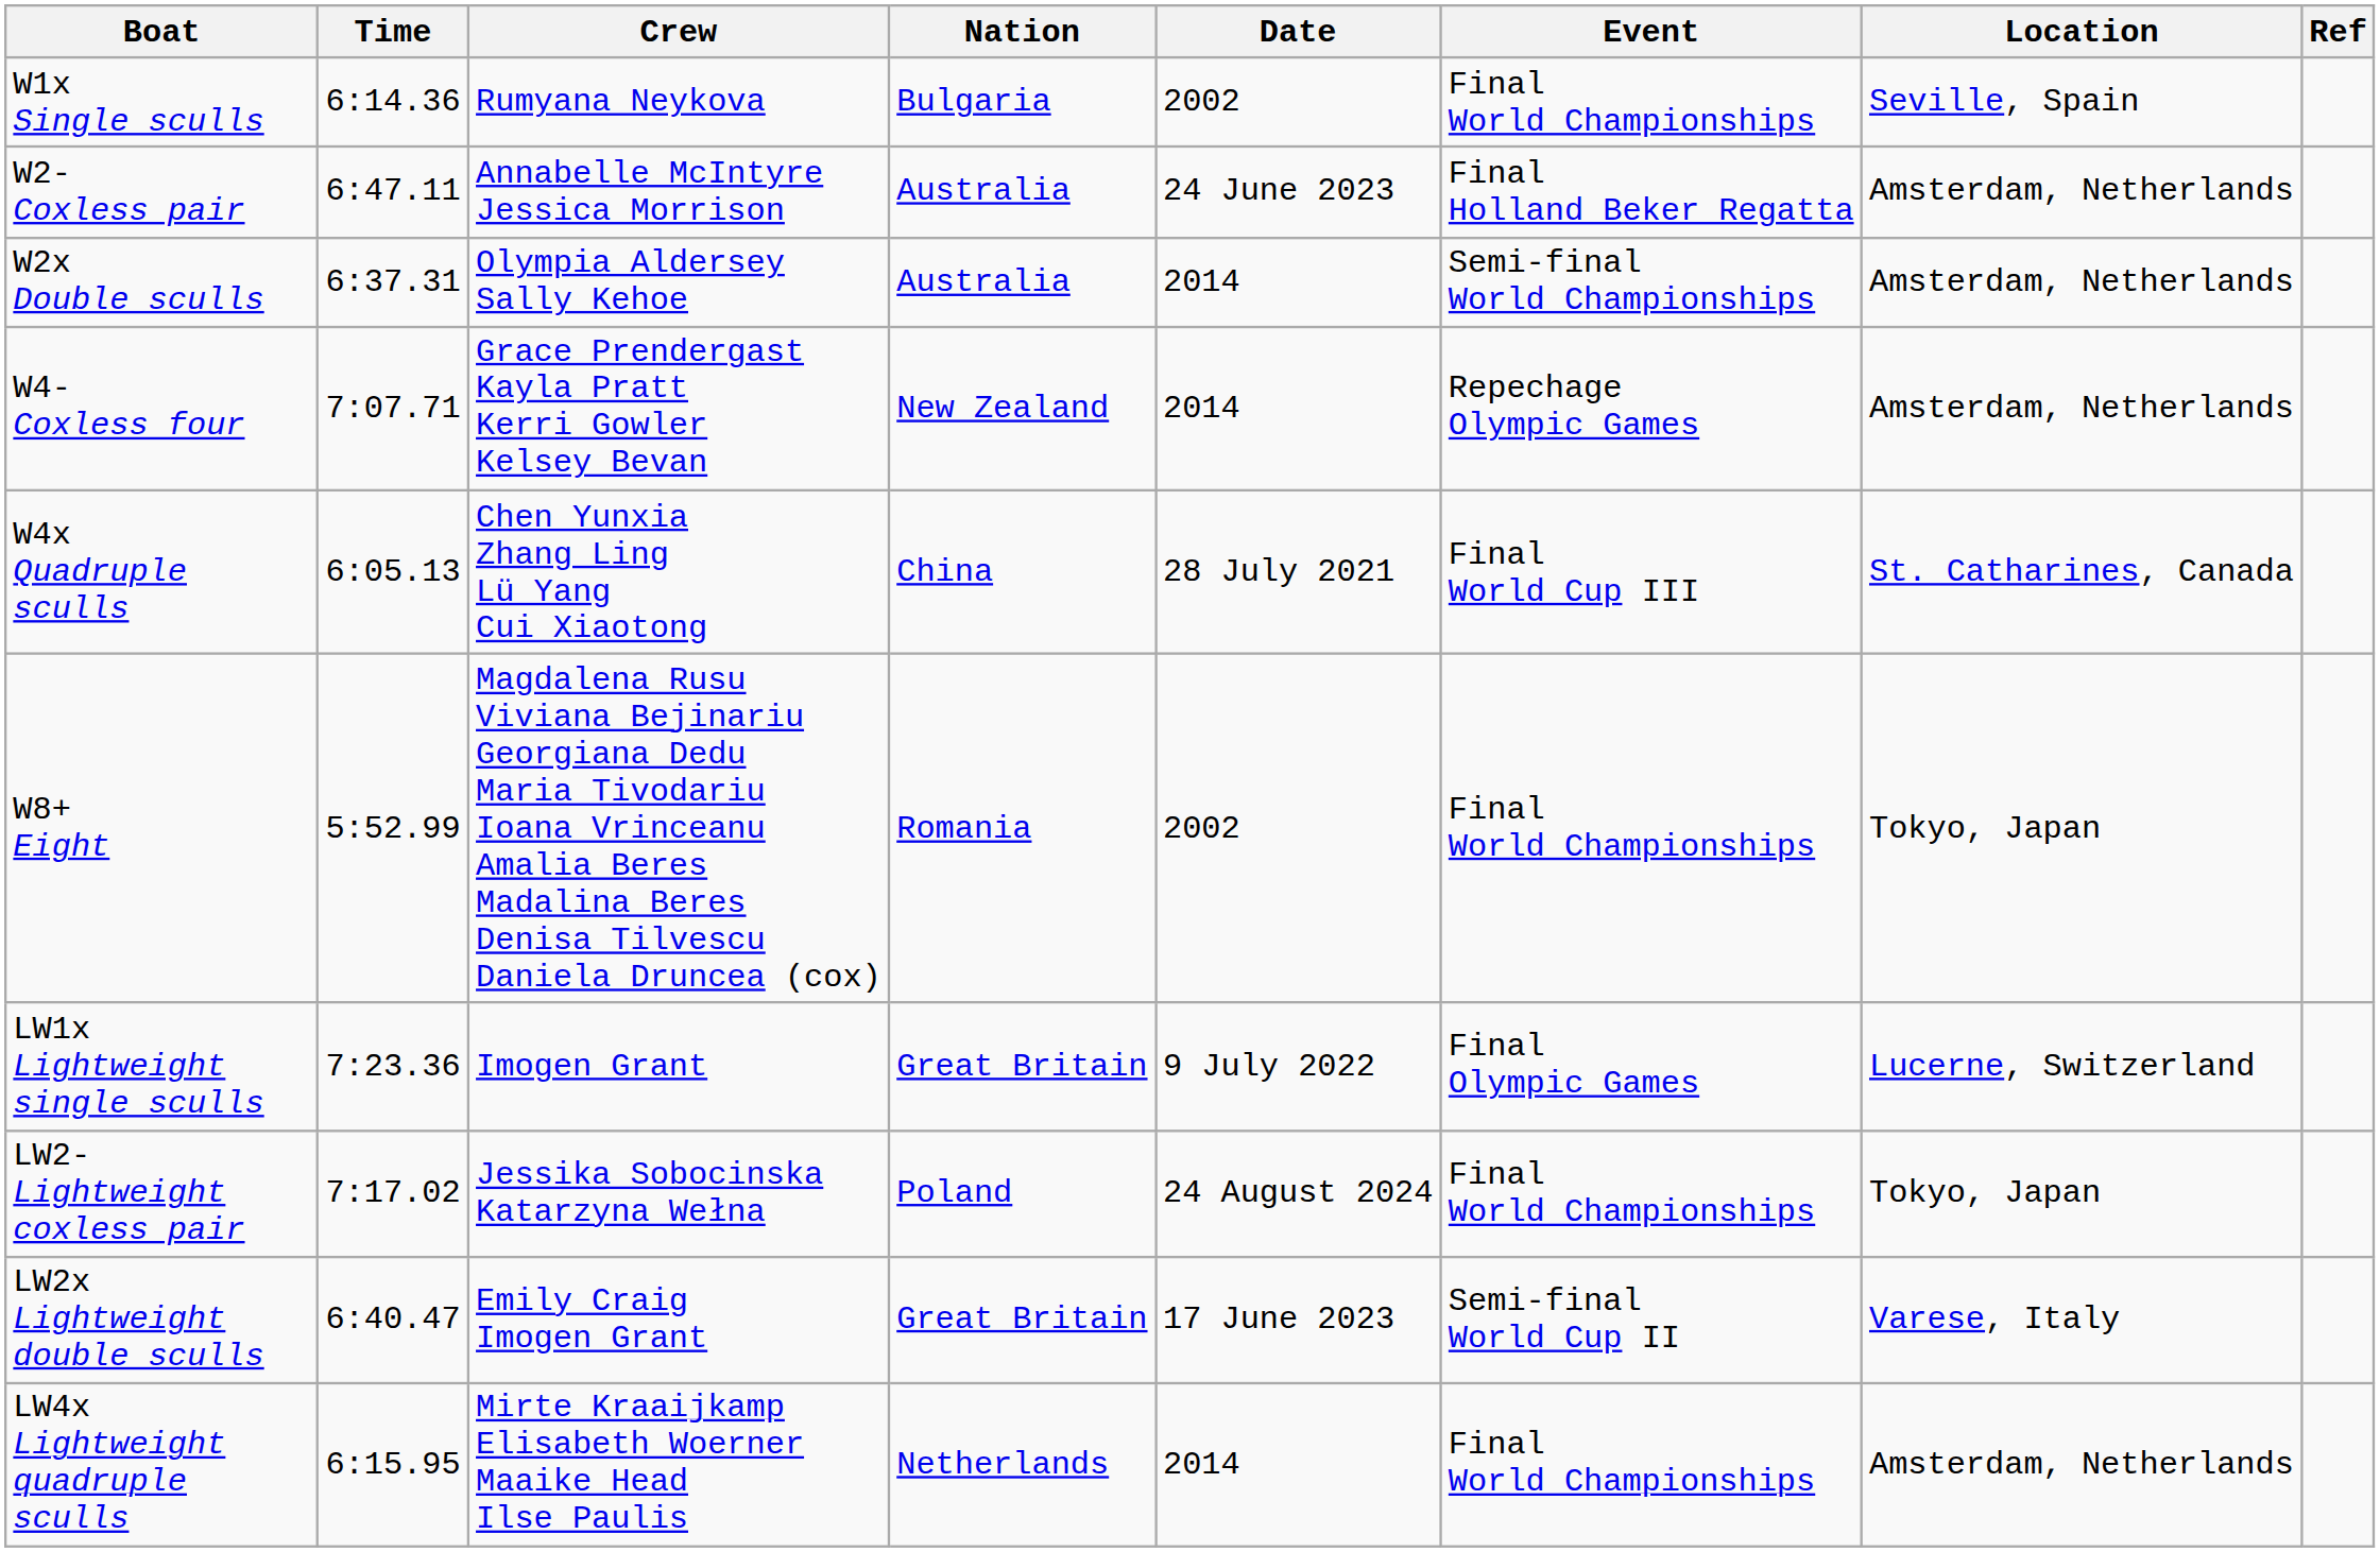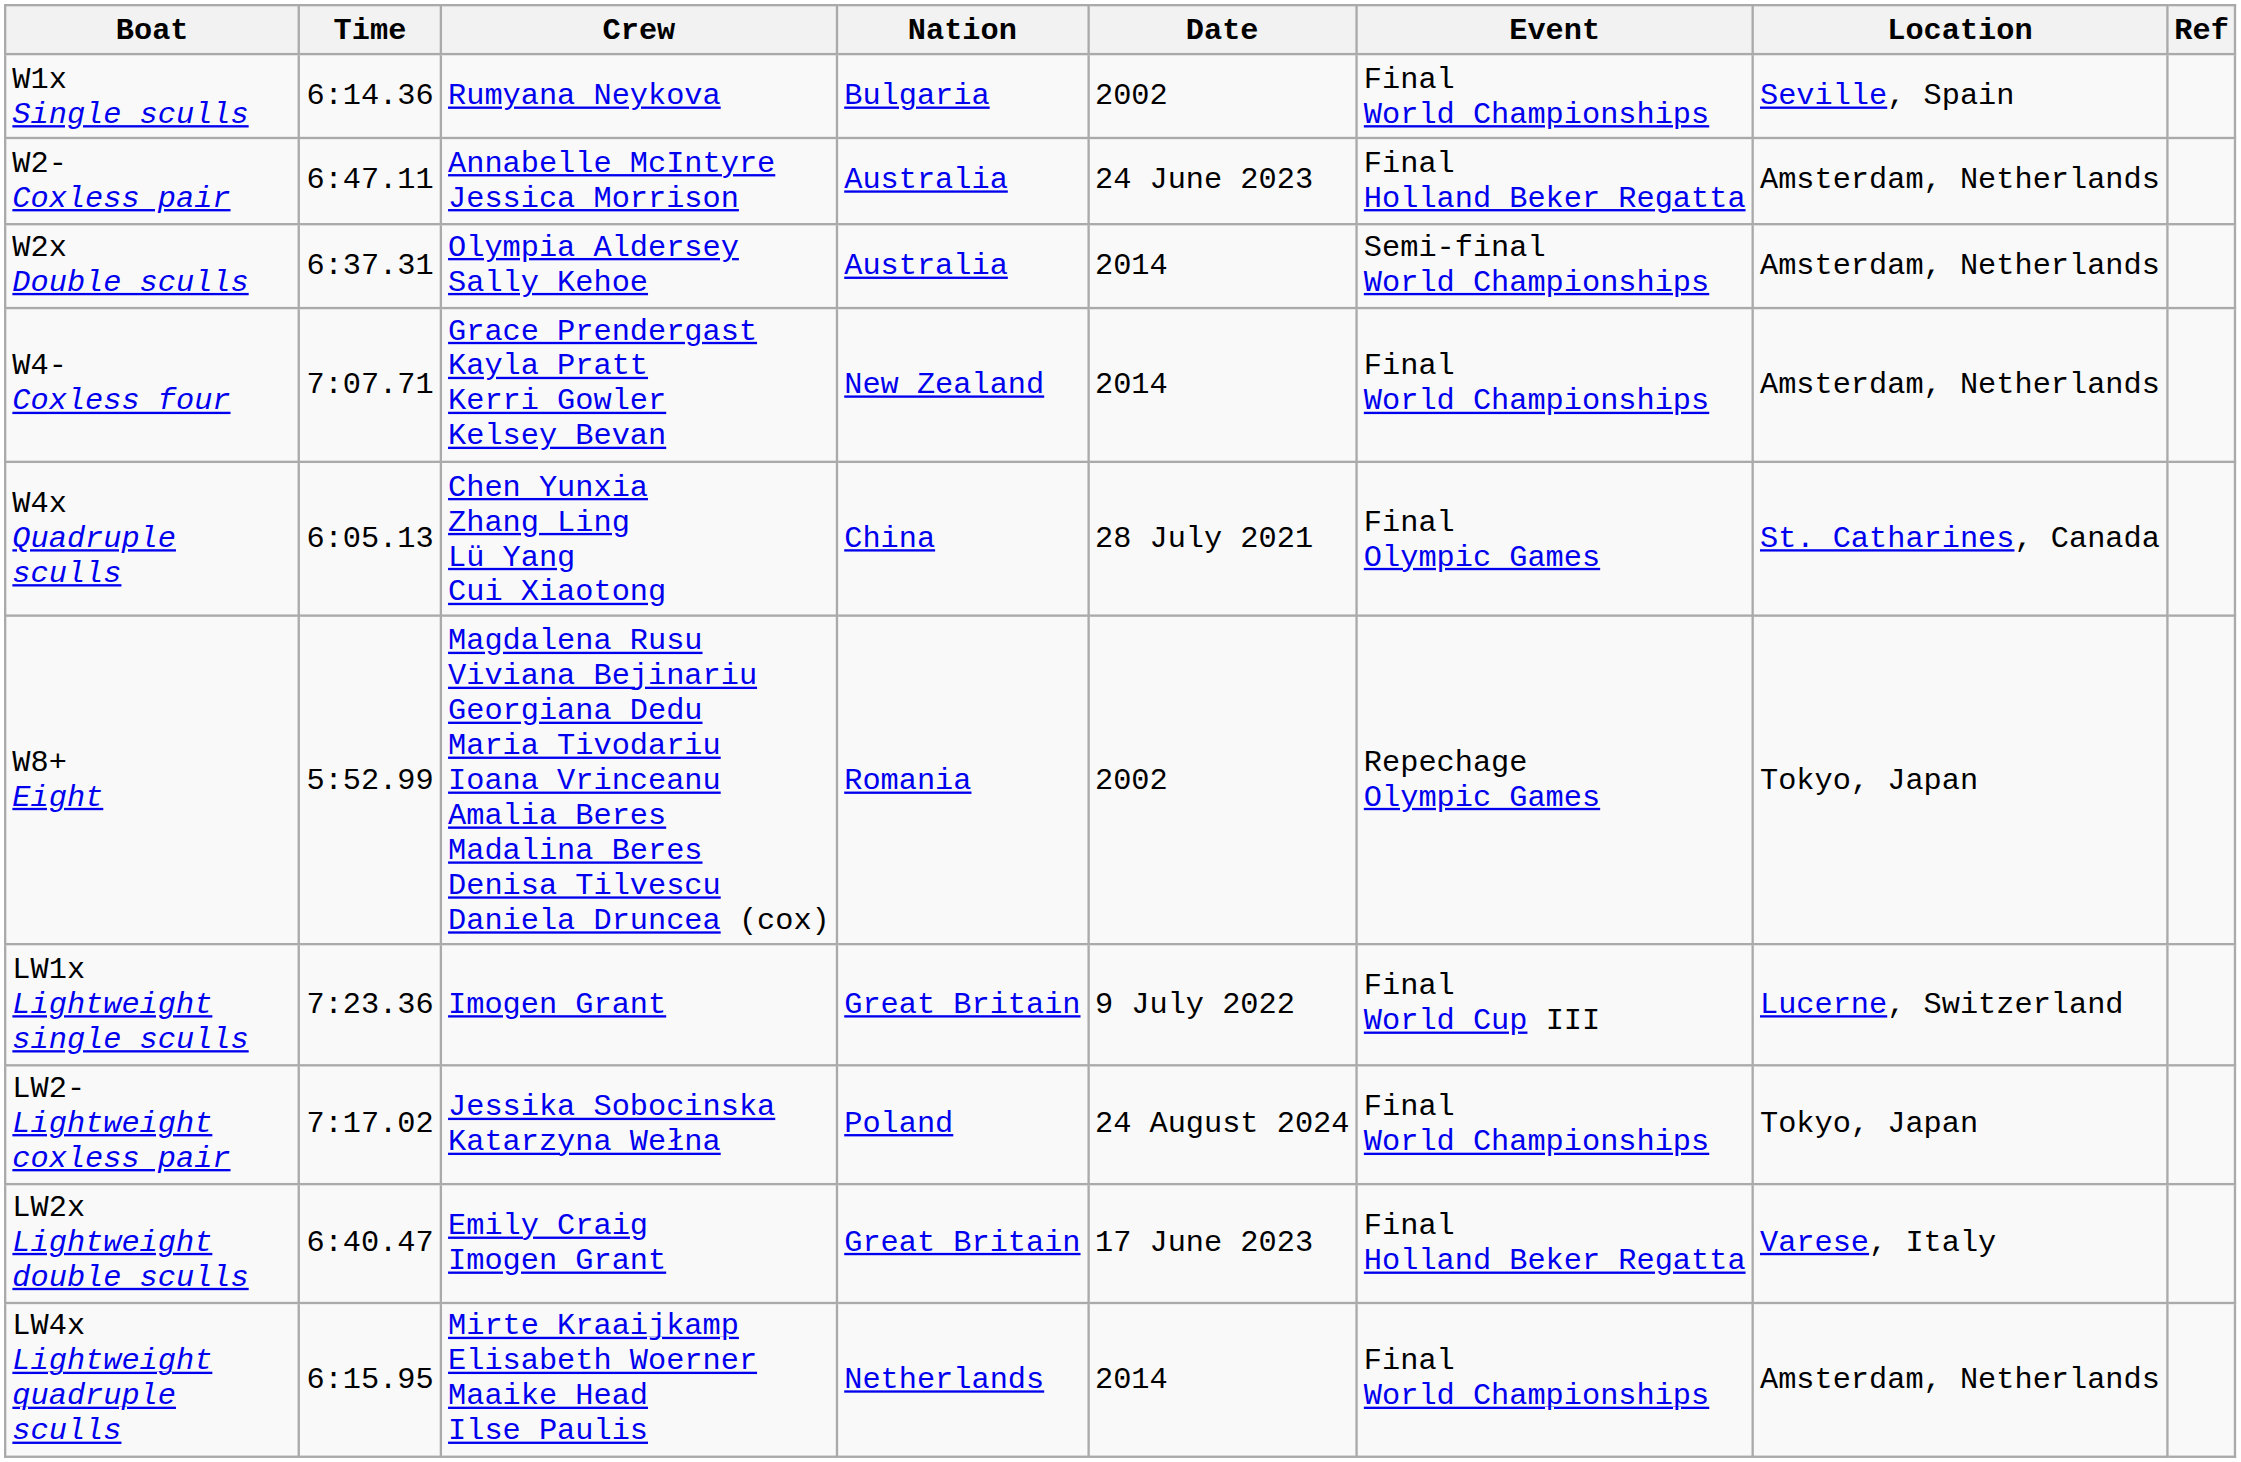 <table class="wikitable sortable">
 <tr>
 <th width=120pt>Boat</th>
 <th>Time</th>
 <th>Crew</th>
 <th>Nation</th>
 <th>Date</th>
 <th>Event</th>
 <th>Location</th>
 <th>Ref</th>
 </tr>
 <tr>
 <td>W1x <br><em><a href='#'>Single sculls</a></em></td>
 <td>6:14.36</td>
 <td><a href='#'>Rumyana Neykova</a></td>
 <td> <a href='#'>Bulgaria</a></td>
 <td>2002</td>
 <td>Final<br><a href='#'>World Championships</a></td>
 <td><a href='#'>Seville</a>, Spain</td>
 <td></td>
 </tr>
 <tr>
 <td>W2- <br><em><a href='#'>Coxless pair</a></em></td>
 <td>6:47.11</td>
 <td><a href='#'>Annabelle McIntyre</a><br><a href='#'>Jessica Morrison</a></td>
 <td> <a href='#'>Australia</a></td>
 <td>24 June 2023</td>
 <td>Final<br><a href='#'>Holland Beker Regatta</a></td>
 <td>Amsterdam, Netherlands</td>
 <td></td>
 </tr>
 <tr>
 <td>W2x <br><em><a href='#'>Double sculls</a></em></td>
 <td>6:37.31</td>
 <td><a href='#'>Olympia Aldersey</a><br>  <a href='#'>Sally Kehoe</a></td>
 <td> <a href='#'>Australia</a></td>
 <td>2014</td>
 <td>Semi-final<br><a href='#'>World Championships</a></td>
 <td>Amsterdam, Netherlands</td>
 <td></td>
 </tr>
 <tr>
 <td>W4- <br><em><a href='#'>Coxless four</a></em></td>
 <td>7:07.71</td>
 <td><a href='#'>Grace Prendergast</a><br>  <a href='#'>Kayla Pratt</a><br>  <a href='#'>Kerri Gowler</a><br>  <a href='#'>Kelsey Bevan</a></td>
 <td> <a href='#'>New Zealand</a></td>
 <td>2014</td>
-<td>Repechage <br> <a href='#'>Olympic Games</a></td>
+<td>Final<br><a href='#'>World Championships</a></td>
 <td>Amsterdam, Netherlands</td>
 <td></td>
 </tr>
 <tr>
 <td>W4x <br><em><a href='#'>Quadruple sculls</a></em></td>
 <td>6:05.13</td>
 <td><a href='#'>Chen Yunxia</a><br>  <a href='#'>Zhang Ling</a><br>  <a href='#'>Lü Yang</a><br>  <a href='#'>Cui Xiaotong</a></td>
 <td> <a href='#'>China</a></td>
 <td>28 July 2021</td>
-<td>Final <br> <a href='#'>World Cup</a> III</td>
+<td>Final<br><a href='#'>Olympic Games</a></td>
 <td><a href='#'>St. Catharines</a>, Canada</td>
 <td></td>
 </tr>
 <tr>
 <td>W8+ <br><em><a href='#'>Eight</a></em></td>
 <td>5:52.99</td>
 <td><a href='#'>Magdalena Rusu</a><br>  <a href='#'>Viviana Bejinariu</a><br>  <a href='#'>Georgiana Dedu</a><br>  <a href='#'>Maria Tivodariu</a><br>  <a href='#'>Ioana Vrinceanu</a><br> <a href='#'>Amalia Beres</a><br>  <a href='#'>Madalina Beres</a><br>  <a href='#'>Denisa Tilvescu</a><br>  <a href='#'>Daniela Druncea</a> (cox)</td>
 <td> <a href='#'>Romania</a></td>
 <td>2002</td>
-<td>Final<br><a href='#'>World Championships</a></td>
+<td>Repechage <br> <a href='#'>Olympic Games</a></td>
 <td>Tokyo, Japan</td>
 <td></td>
 </tr>
 <tr>
 <td>LW1x <br><em><a href='#'>Lightweight single sculls</a></em></td>
 <td>7:23.36</td>
 <td><a href='#'>Imogen Grant</a></td>
 <td> <a href='#'>Great Britain</a></td>
 <td>9 July 2022</td>
-<td>Final<br><a href='#'>Olympic Games</a></td>
+<td>Final <br> <a href='#'>World Cup</a> III</td>
 <td><a href='#'>Lucerne</a>, Switzerland</td>
 <td></td>
 </tr>
 <tr>
 <td>LW2- <br><em><a href='#'>Lightweight coxless pair</a></em></td>
 <td>7:17.02</td>
 <td><a href='#'>Jessika Sobocinska</a><br>  <a href='#'>Katarzyna Wełna</a></td>
 <td> <a href='#'>Poland</a></td>
 <td>24 August 2024</td>
 <td>Final <br> <a href='#'>World Championships</a></td>
 <td>Tokyo, Japan</td>
 <td></td>
 </tr>
 <tr>
 <td>LW2x <br><em><a href='#'>Lightweight double sculls</a></em></td>
 <td>6:40.47</td>
 <td><a href='#'>Emily Craig</a><br>  <a href='#'>Imogen Grant</a></td>
 <td> <a href='#'>Great Britain</a></td>
 <td>17 June 2023</td>
-<td>Semi-final <br> <a href='#'>World Cup</a> II</td>
+<td>Final<br><a href='#'>Holland Beker Regatta</a></td>
 <td><a href='#'>Varese</a>, Italy</td>
 <td></td>
 </tr>
 <tr>
 <td>LW4x <br><em><a href='#'>Lightweight quadruple sculls</a></em></td>
 <td>6:15.95</td>
 <td><a href='#'>Mirte Kraaijkamp</a><br>  <a href='#'>Elisabeth Woerner</a><br>  <a href='#'>Maaike Head</a><br>  <a href='#'>Ilse Paulis</a></td>
 <td> <a href='#'>Netherlands</a></td>
 <td>2014</td>
 <td>Final <br> <a href='#'>World Championships</a></td>
 <td>Amsterdam, Netherlands</td>
 <td></td>
 </tr>
 </table>
